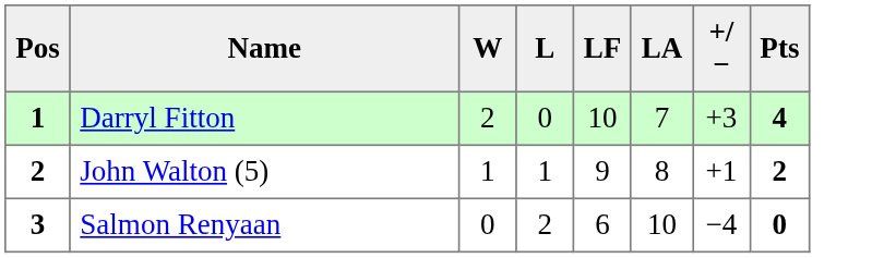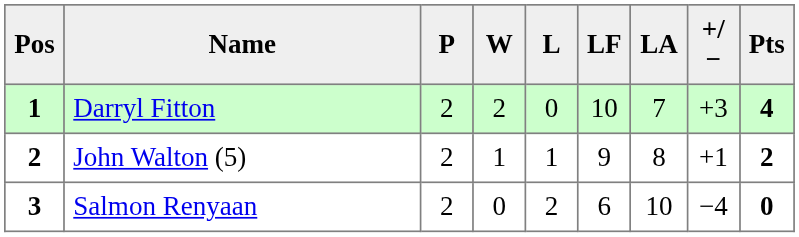 <table style=border-collapse:collapse border=1 cellspacing=0 cellpadding=5>
 <tr align=center bgcolor=#efefef>
 <th width=20>Pos</th>
 <th width=200>Name</th>
+<th width=20>P</th>
 <th width=20>W</th>
 <th width=20>L</th>
 <th width=20>LF</th>
 <th width=20>LA</th>
 <th width=20>+/−</th>
 <th width=20>Pts</th>
 </tr>
 <tr align=center style="background: #ccffcc;">
 <td><strong>1</strong></td>
 <td align="left"> <a href='#'>Darryl Fitton</a></td>
 <td>2</td>
+<td>2</td>
 <td>0</td>
 <td>10</td>
 <td>7</td>
 <td>+3</td>
 <td><strong>4</strong></td>
 </tr>
 <tr align=center>
 <td><strong>2</strong></td>
 <td align="left"> <a href='#'>John Walton</a> (5)</td>
+<td>2</td>
 <td>1</td>
 <td>1</td>
 <td>9</td>
 <td>8</td>
 <td>+1</td>
 <td><strong>2</strong></td>
 </tr>
 <tr align=center>
 <td><strong>3</strong></td>
 <td align="left"> <a href='#'>Salmon Renyaan</a></td>
+<td>2</td>
 <td>0</td>
 <td>2</td>
 <td>6</td>
 <td>10</td>
 <td>−4</td>
 <td><strong>0</strong></td>
 </tr>
 </table>
